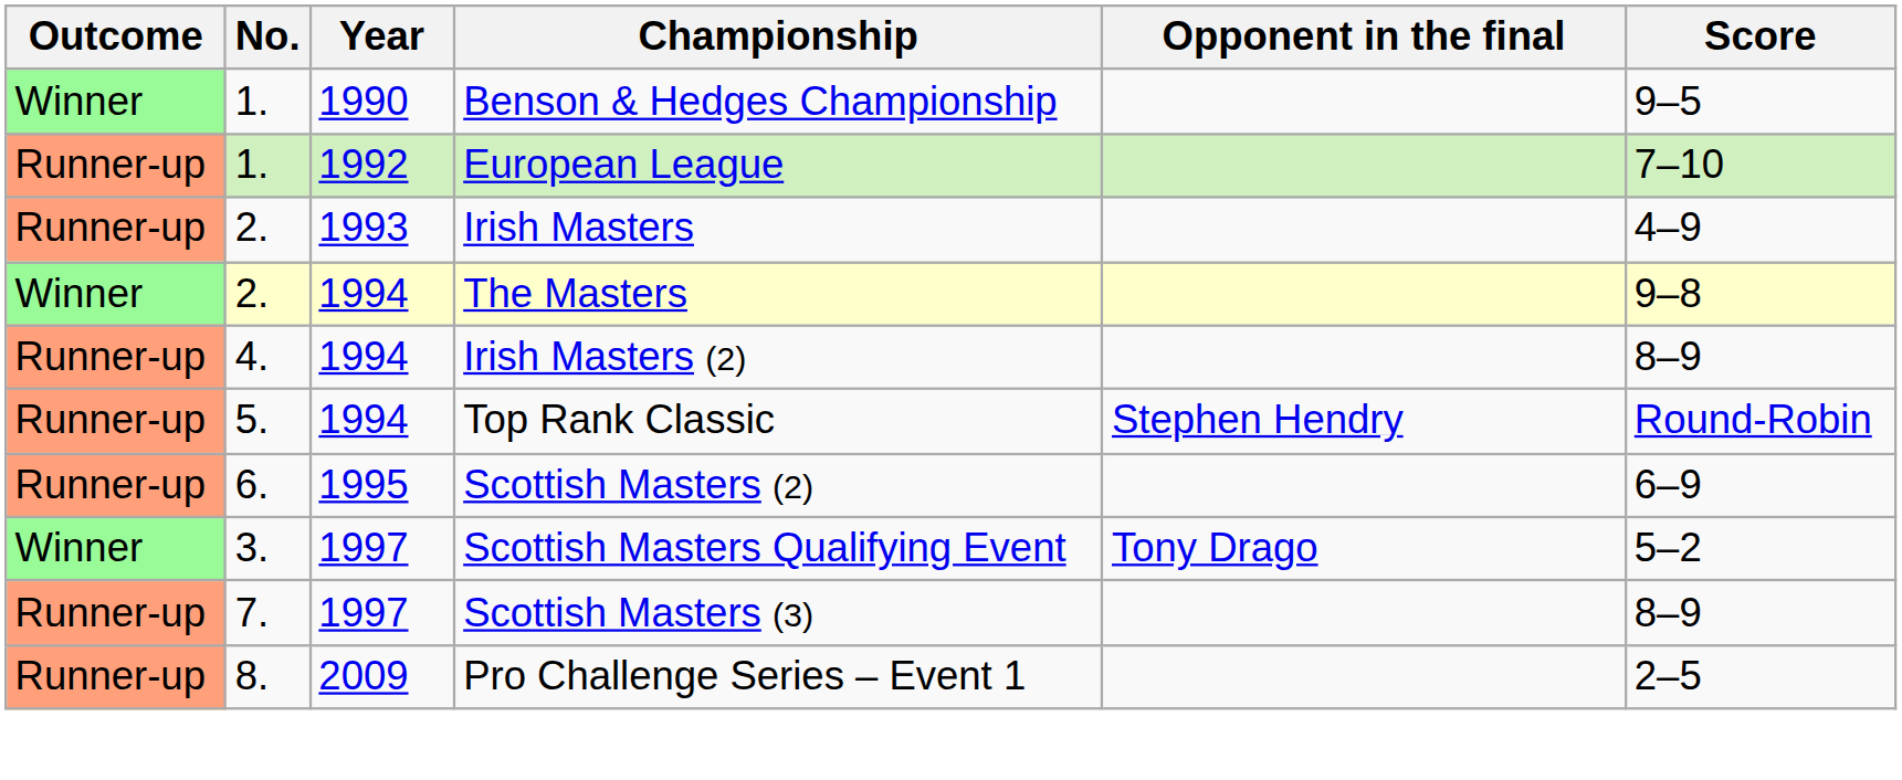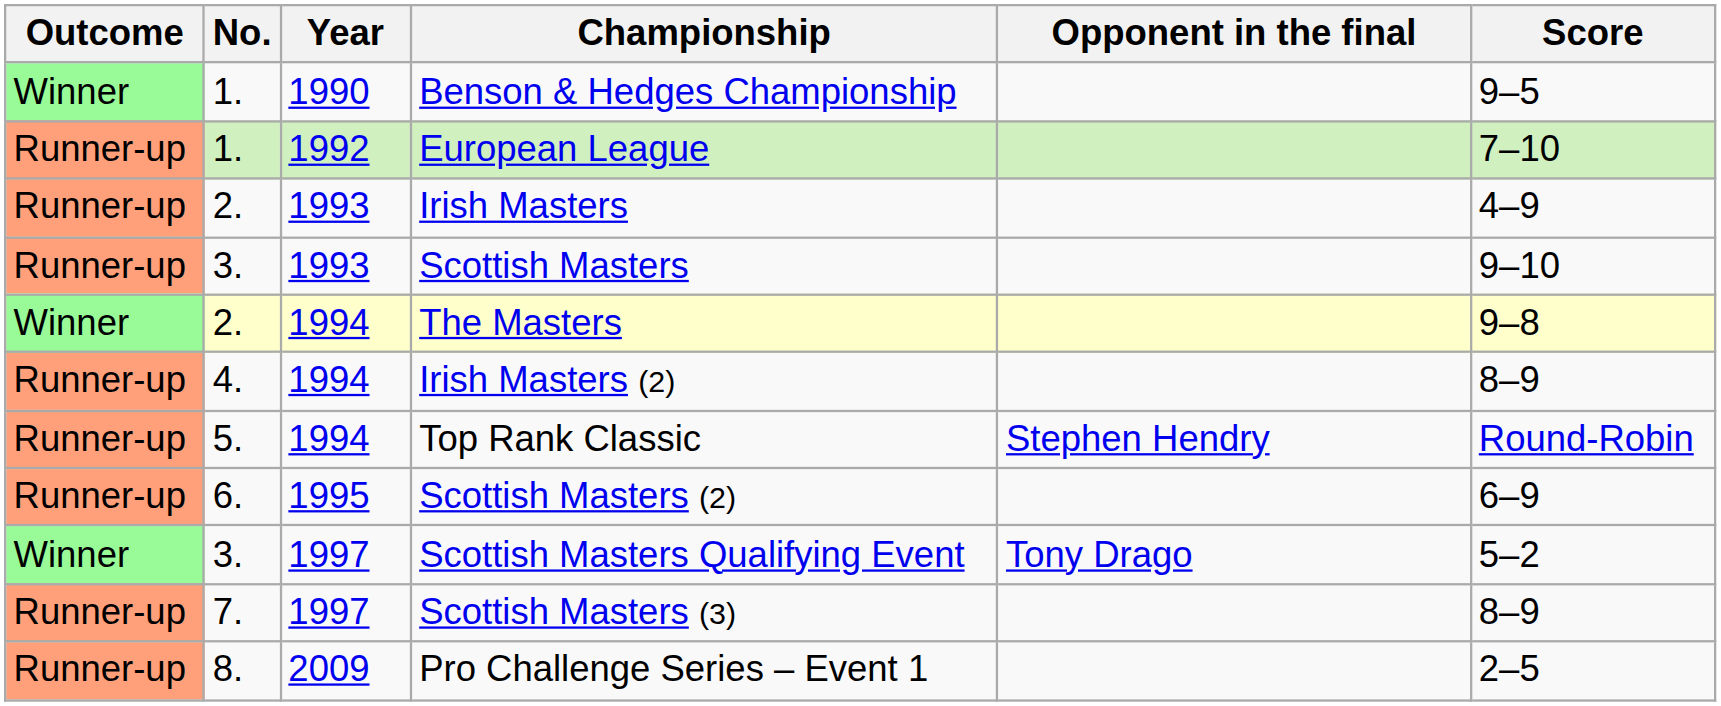 <table class="sortable wikitable">
 <tr>
 <th width="80">Outcome</th>
 <th width="20">No.</th>
 <th width="50">Year</th>
 <th width="250">Championship</th>
 <th width="200">Opponent in the final</th>
 <th width="100">Score</th>
 </tr>
 <tr>
 <td style="background:#98FB98">Winner</td>
 <td>1.</td>
 <td><a href='#'>1990</a></td>
 <td><a href='#'>Benson & Hedges Championship</a></td>
 <td> </td>
 <td>9–5</td>
 </tr>
 <tr style="background:#d0f0c0;">
 <td style="background:#ffa07a;">Runner-up</td>
 <td>1.</td>
 <td><a href='#'>1992</a></td>
 <td><a href='#'>European League</a></td>
 <td> </td>
 <td>7–10</td>
 </tr>
 <tr>
 <td style="background:#ffa07a;">Runner-up</td>
 <td>2.</td>
 <td><a href='#'>1993</a></td>
 <td><a href='#'>Irish Masters</a></td>
 <td> </td>
 <td>4–9</td>
+</tr>
+<tr>
+<td style="background:#ffa07a;">Runner-up</td>
+<td>3.</td>
+<td><a href='#'>1993</a></td>
+<td><a href='#'>Scottish Masters</a></td>
+<td> </td>
+<td>9–10</td>
 </tr>
 <tr style="background:#ffc;">
 <td style="background:#98FB98">Winner</td>
 <td>2.</td>
 <td><a href='#'>1994</a></td>
 <td><a href='#'>The Masters</a></td>
 <td> </td>
 <td>9–8</td>
 </tr>
 <tr>
 <td style="background:#ffa07a;">Runner-up</td>
 <td>4.</td>
 <td><a href='#'>1994</a></td>
 <td><a href='#'>Irish Masters</a> <small>(2)</small></td>
 <td> </td>
 <td>8–9</td>
 </tr>
 <tr>
 <td style="background:#ffa07a;">Runner-up</td>
 <td>5.</td>
 <td><a href='#'>1994</a></td>
 <td>Top Rank Classic</td>
 <td> <a href='#'>Stephen Hendry</a></td>
 <td><a href='#'>Round-Robin</a></td>
 </tr>
 <tr>
 <td style="background:#ffa07a;">Runner-up</td>
 <td>6.</td>
 <td><a href='#'>1995</a></td>
 <td><a href='#'>Scottish Masters</a> <small>(2)</small></td>
 <td> </td>
 <td>6–9</td>
 </tr>
 <tr>
 <td style="background:#98FB98">Winner</td>
 <td>3.</td>
 <td><a href='#'>1997</a></td>
 <td><a href='#'>Scottish Masters Qualifying Event</a></td>
 <td> <a href='#'>Tony Drago</a></td>
 <td>5–2</td>
 </tr>
 <tr>
 <td style="background:#ffa07a;">Runner-up</td>
 <td>7.</td>
 <td><a href='#'>1997</a></td>
 <td><a href='#'>Scottish Masters</a> <small>(3)</small></td>
 <td> </td>
 <td>8–9</td>
 </tr>
 <tr>
 <td style="background:#ffa07a;">Runner-up</td>
 <td>8.</td>
 <td><a href='#'>2009</a></td>
 <td>Pro Challenge Series – Event 1</td>
 <td> </td>
 <td>2–5</td>
 </tr>
 </table>
